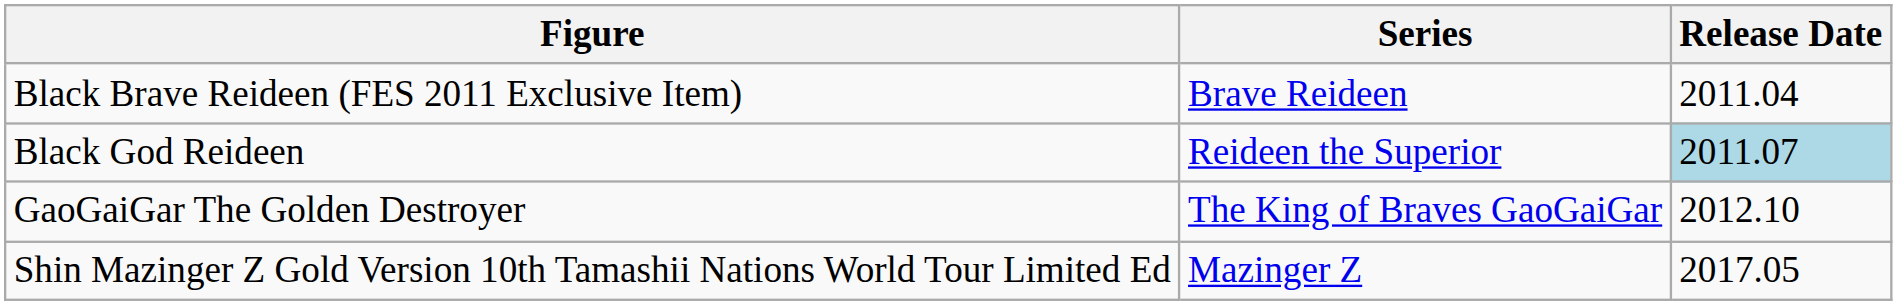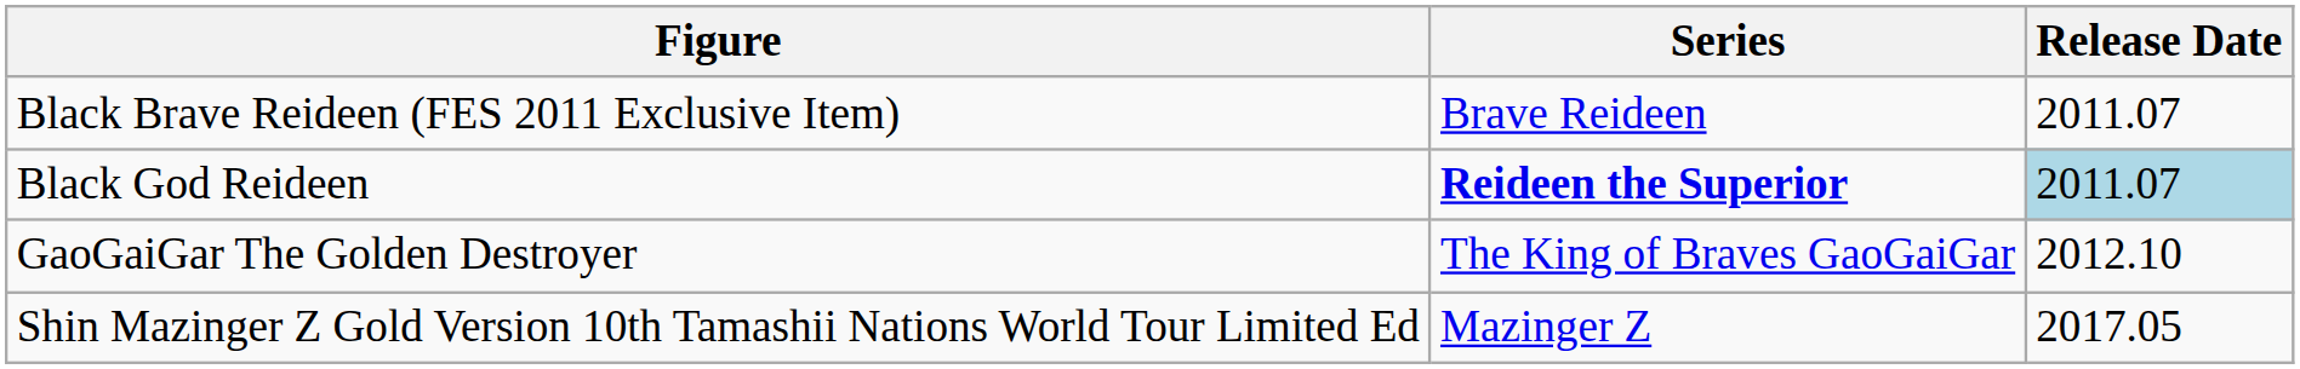 <table class="wikitable sortable">
 <tr>
 <th>Figure</th>
 <th>Series</th>
 <th>Release Date</th>
 </tr>
 <tr>
 <td>Black Brave Reideen (FES 2011 Exclusive Item)</td>
 <td><a href='#'>Brave Reideen</a></td>
-<td>2011.04</td>
+<td>2011.07</td>
 </tr>
 <tr>
 <td>Black God Reideen</td>
-<td><a href='#'>Reideen the Superior</a></td>
+<td><strong><a href='#'>Reideen the Superior</a></strong></td>
 <td style="background: lightblue;">2011.07</td>
 </tr>
 <tr>
 <td>GaoGaiGar The Golden Destroyer</td>
 <td><a href='#'>The King of Braves GaoGaiGar</a></td>
 <td>2012.10</td>
 </tr>
 <tr>
 <td>Shin Mazinger Z Gold Version 10th Tamashii Nations World Tour Limited Ed</td>
 <td><a href='#'>Mazinger Z</a></td>
 <td>2017.05</td>
 </tr>
 </table>
